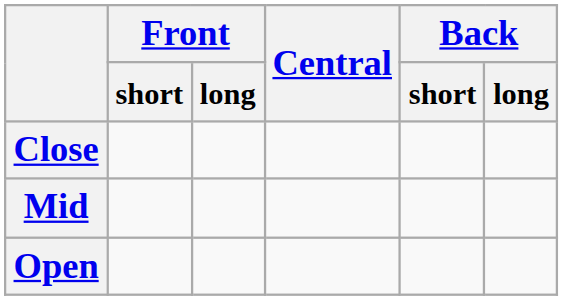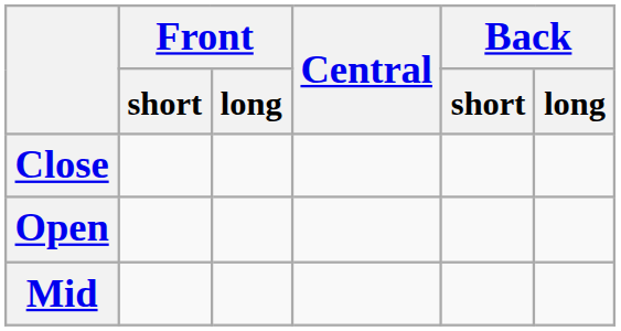 <table class="wikitable" style="text-align: center;">
 <tr>
 <th rowspan="2"></th>
 <th colspan="2"><a href='#'>Front</a></th>
 <th rowspan="2"><a href='#'>Central</a></th>
 <th colspan="2"><a href='#'>Back</a></th>
 </tr>
 <tr>
 <th><small>short</small></th>
 <th><small>long</small></th>
 <th><small>short</small></th>
 <th><small>long</small></th>
 </tr>
 <tr>
 <th><a href='#'>Close</a></th>
 <td></td>
 <td></td>
 <td></td>
 <td></td>
 <td></td>
 </tr>
 <tr>
+<th><a href='#'>Open</a></th>
+<td></td>
+<td></td>
+<td></td>
+<td></td>
+<td></td>
+</tr>
+<tr>
 <th><a href='#'>Mid</a></th>
 <td></td>
 <td></td>
 <td></td>
 <td></td>
 <td></td>
 </tr>
-<tr>
-<th><a href='#'>Open</a></th>
-<td></td>
-<td></td>
-<td></td>
-<td></td>
-<td></td>
-</tr>
 </table>
